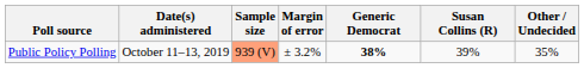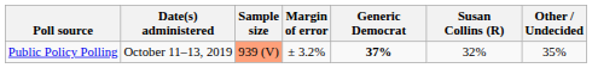 <table class="wikitable" style="font-size:90%;text-align:center;">
 <tr valign=bottom>
 <th>Poll source</th>
 <th>Date(s)<br>administered</th>
 <th>Sample<br>size</th>
 <th>Margin<br>of error</th>
 <th style="width:100px;">Generic<br>Democrat</th>
 <th style="width:100px;">Susan<br>Collins (R)</th>
 <th>Other /<br>Undecided</th>
 </tr>
 <tr>
 <td style="text-align:left;"><a href='#'>Public Policy Polling</a></td>
 <td>October 11–13, 2019</td>
 <td style="background: lightsalmon;">939 (V)</td>
 <td>± 3.2%</td>
-<td><strong>38%</strong></td>
-<td>39%</td>
+<td><strong>37%</strong></td>
+<td>32%</td>
 <td>35%</td>
 </tr>
 </table>
